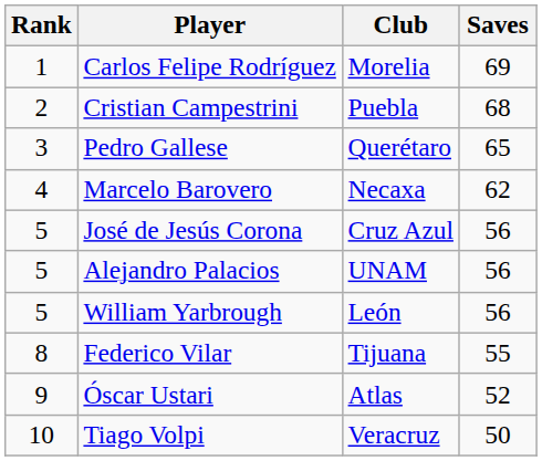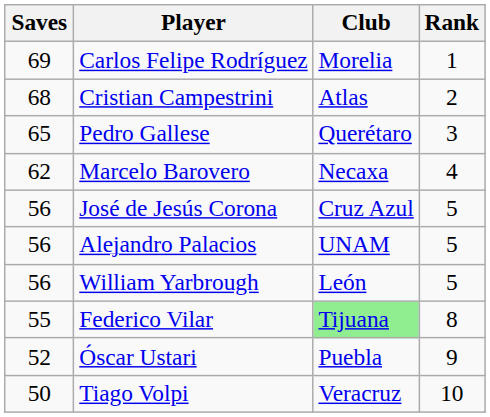 <table class="wikitable">
 <tr>
-<th>Rank</th>
+<th width=40>Saves</th>
 <th>Player</th>
 <th>Club</th>
-<th width=40>Saves</th>
+<th>Rank</th>
 </tr>
 <tr>
-<td align=center>1</td>
+<td align=center>69</td>
 <td> <a href='#'>Carlos Felipe Rodríguez</a></td>
 <td><a href='#'>Morelia</a></td>
-<td align=center>69</td>
+<td align=center>1</td>
 </tr>
 <tr>
+<td align=center>68</td>
+<td> <a href='#'>Cristian Campestrini</a></td>
+<td><a href='#'>Atlas</a></td>
 <td align=center>2</td>
-<td> <a href='#'>Cristian Campestrini</a></td>
-<td><a href='#'>Puebla</a></td>
-<td align=center>68</td>
 </tr>
 <tr>
-<td align=center>3</td>
+<td align=center>65</td>
 <td> <a href='#'>Pedro Gallese</a></td>
 <td><a href='#'>Querétaro</a></td>
-<td align=center>65</td>
+<td align=center>3</td>
 </tr>
 <tr>
-<td align=center>4</td>
+<td align=center>62</td>
 <td> <a href='#'>Marcelo Barovero</a></td>
 <td><a href='#'>Necaxa</a></td>
-<td align=center>62</td>
+<td align=center>4</td>
 </tr>
 <tr>
-<td align=center>5</td>
+<td align=center>56</td>
 <td> <a href='#'>José de Jesús Corona</a></td>
 <td><a href='#'>Cruz Azul</a></td>
-<td align=center>56</td>
+<td align=center>5</td>
 </tr>
 <tr>
-<td align=center>5</td>
+<td align=center>56</td>
 <td> <a href='#'>Alejandro Palacios</a></td>
 <td><a href='#'>UNAM</a></td>
-<td align=center>56</td>
+<td align=center>5</td>
 </tr>
 <tr>
-<td align=center>5</td>
+<td align=center>56</td>
 <td> <a href='#'>William Yarbrough</a></td>
 <td><a href='#'>León</a></td>
-<td align=center>56</td>
+<td align=center>5</td>
 </tr>
 <tr>
+<td align=center>55</td>
+<td> <a href='#'>Federico Vilar</a></td>
+<td style="background: lightgreen;"><a href='#'>Tijuana</a></td>
 <td align=center>8</td>
-<td> <a href='#'>Federico Vilar</a></td>
-<td><a href='#'>Tijuana</a></td>
-<td align=center>55</td>
 </tr>
 <tr>
+<td align=center>52</td>
+<td> <a href='#'>Óscar Ustari</a></td>
+<td><a href='#'>Puebla</a></td>
 <td align=center>9</td>
-<td> <a href='#'>Óscar Ustari</a></td>
-<td><a href='#'>Atlas</a></td>
-<td align=center>52</td>
 </tr>
 <tr>
-<td align=center>10</td>
+<td align=center>50<br></td>
 <td> <a href='#'>Tiago Volpi</a></td>
 <td><a href='#'>Veracruz</a></td>
-<td align=center>50<br></td>
+<td align=center>10</td>
 </tr>
 </table>
